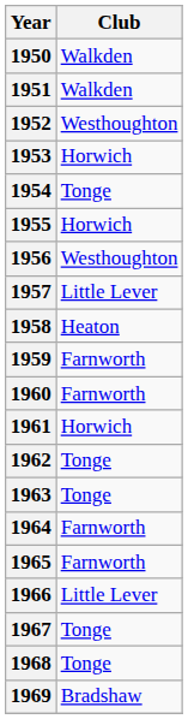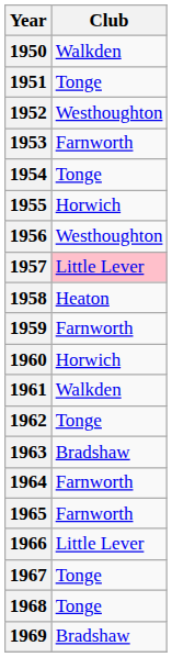 <table class="wikitable" style="font-size:85%">
 <tr>
 <th>Year</th>
 <th>Club</th>
 </tr>
 <tr>
 <th scope="row">1950</th>
 <td><a href='#'>Walkden</a></td>
 </tr>
 <tr>
 <th scope="row">1951</th>
-<td><a href='#'>Walkden</a></td>
+<td><a href='#'>Tonge</a></td>
 </tr>
 <tr>
 <th scope="row">1952</th>
 <td><a href='#'>Westhoughton</a></td>
 </tr>
 <tr>
 <th scope="row">1953</th>
-<td><a href='#'>Horwich</a></td>
+<td><a href='#'>Farnworth</a></td>
 </tr>
 <tr>
 <th scope="row">1954</th>
 <td><a href='#'>Tonge</a></td>
 </tr>
 <tr>
 <th scope="row">1955</th>
 <td><a href='#'>Horwich</a></td>
 </tr>
 <tr>
 <th scope="row">1956</th>
 <td><a href='#'>Westhoughton</a></td>
 </tr>
 <tr>
 <th scope="row">1957</th>
-<td><a href='#'>Little Lever</a></td>
+<td style="background: pink;"><a href='#'>Little Lever</a></td>
 </tr>
 <tr>
 <th scope="row">1958</th>
 <td><a href='#'>Heaton</a></td>
 </tr>
 <tr>
 <th scope="row">1959</th>
 <td><a href='#'>Farnworth</a></td>
 </tr>
 <tr>
 <th scope="row">1960</th>
-<td><a href='#'>Farnworth</a></td>
+<td><a href='#'>Horwich</a></td>
 </tr>
 <tr>
 <th scope="row">1961</th>
-<td><a href='#'>Horwich</a></td>
+<td><a href='#'>Walkden</a></td>
 </tr>
 <tr>
 <th scope="row">1962</th>
 <td><a href='#'>Tonge</a></td>
 </tr>
 <tr>
 <th scope="row">1963</th>
-<td><a href='#'>Tonge</a></td>
+<td><a href='#'>Bradshaw</a></td>
 </tr>
 <tr>
 <th scope="row">1964</th>
 <td><a href='#'>Farnworth</a></td>
 </tr>
 <tr>
 <th scope="row">1965</th>
 <td><a href='#'>Farnworth</a></td>
 </tr>
 <tr>
 <th scope="row">1966</th>
 <td><a href='#'>Little Lever</a></td>
 </tr>
 <tr>
 <th scope="row">1967</th>
 <td><a href='#'>Tonge</a></td>
 </tr>
 <tr>
 <th scope="row">1968</th>
 <td><a href='#'>Tonge</a></td>
 </tr>
 <tr>
 <th scope="row">1969</th>
 <td><a href='#'>Bradshaw</a></td>
 </tr>
 <tr>
 </tr>
 </table>
